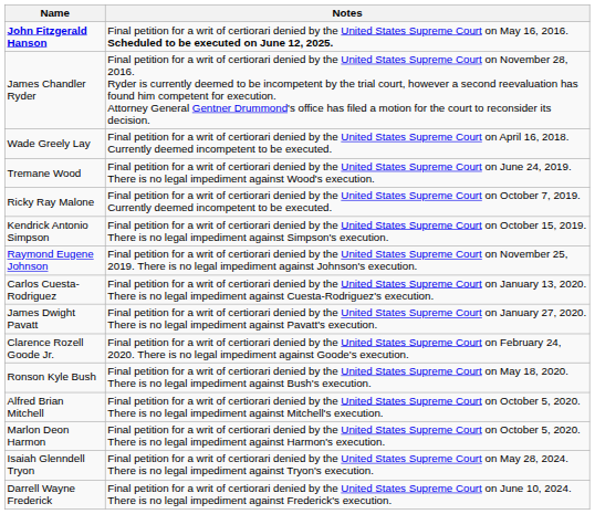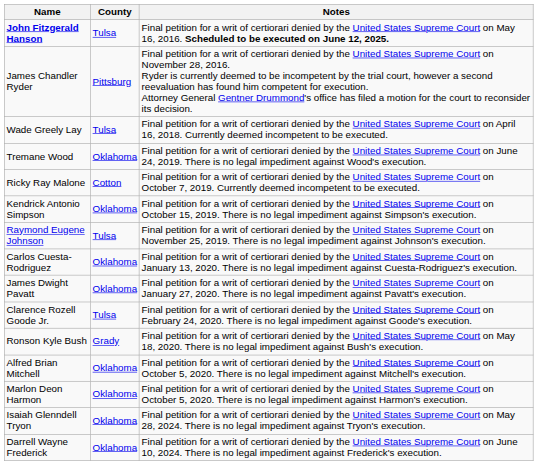 <table class="wikitable sortable">
 <tr>
 <th>Name</th>
+<th>County</th>
 <th>Notes</th>
 </tr>
 <tr>
 <td><strong><a href='#'>John Fitzgerald Hanson</a></strong></td>
+<td><a href='#'>Tulsa</a></td>
 <td>Final petition for a writ of certiorari denied by the <a href='#'>United States Supreme Court</a> on May 16, 2016. <strong>Scheduled to be executed on June 12, 2025.</strong></td>
 </tr>
 <tr>
 <td>James Chandler Ryder</td>
+<td><a href='#'>Pittsburg</a></td>
 <td>Final petition for a writ of certiorari denied by the <a href='#'>United States Supreme Court</a> on November 28, 2016.<br> Ryder is currently deemed to be incompetent by the trial court, however a second reevaluation has found him competent for execution. <br>Attorney General <a href='#'>Gentner Drummond</a>'s office has filed a motion for the court to reconsider its decision.</td>
 </tr>
 <tr>
 <td>Wade Greely Lay</td>
+<td><a href='#'>Tulsa</a></td>
 <td>Final petition for a writ of certiorari denied by the <a href='#'>United States Supreme Court</a> on April 16, 2018. Currently deemed incompetent to be executed.</td>
 </tr>
 <tr>
 <td>Tremane Wood</td>
+<td><a href='#'>Oklahoma</a></td>
 <td>Final petition for a writ of certiorari denied by the <a href='#'>United States Supreme Court</a> on June 24, 2019. There is no legal impediment against Wood's execution.</td>
 </tr>
 <tr>
 <td>Ricky Ray Malone</td>
+<td><a href='#'>Cotton</a></td>
 <td>Final petition for a writ of certiorari denied by the <a href='#'>United States Supreme Court</a> on October 7, 2019. Currently deemed incompetent to be executed.</td>
 </tr>
 <tr>
 <td>Kendrick Antonio Simpson</td>
+<td><a href='#'>Oklahoma</a></td>
 <td>Final petition for a writ of certiorari denied by the <a href='#'>United States Supreme Court</a> on October 15, 2019. There is no legal impediment against Simpson's execution.</td>
 </tr>
 <tr>
 <td><a href='#'>Raymond Eugene Johnson</a></td>
+<td><a href='#'>Tulsa</a></td>
 <td>Final petition for a writ of certiorari denied by the <a href='#'>United States Supreme Court</a> on November 25, 2019. There is no legal impediment against Johnson's execution.</td>
 </tr>
 <tr>
 <td>Carlos Cuesta-Rodriguez</td>
+<td><a href='#'>Oklahoma</a></td>
 <td>Final petition for a writ of certiorari denied by the <a href='#'>United States Supreme Court</a> on January 13, 2020. There is no legal impediment against Cuesta-Rodriguez's execution.</td>
 </tr>
 <tr>
 <td>James Dwight Pavatt</td>
+<td><a href='#'>Oklahoma</a></td>
 <td>Final petition for a writ of certiorari denied by the <a href='#'>United States Supreme Court</a> on January 27, 2020. There is no legal impediment against Pavatt's execution.</td>
 </tr>
 <tr>
 <td>Clarence Rozell Goode Jr.</td>
+<td><a href='#'>Tulsa</a></td>
 <td>Final petition for a writ of certiorari denied by the <a href='#'>United States Supreme Court</a> on February 24, 2020. There is no legal impediment against Goode's execution.</td>
 </tr>
 <tr>
 <td>Ronson Kyle Bush</td>
+<td><a href='#'>Grady</a></td>
 <td>Final petition for a writ of certiorari denied by the <a href='#'>United States Supreme Court</a> on May 18, 2020. There is no legal impediment against Bush's execution.</td>
 </tr>
 <tr>
 <td>Alfred Brian Mitchell</td>
+<td><a href='#'>Oklahoma</a></td>
 <td>Final petition for a writ of certiorari denied by the <a href='#'>United States Supreme Court</a> on October 5, 2020. There is no legal impediment against Mitchell's execution.</td>
 </tr>
 <tr>
 <td>Marlon Deon Harmon</td>
+<td><a href='#'>Oklahoma</a></td>
 <td>Final petition for a writ of certiorari denied by the <a href='#'>United States Supreme Court</a> on October 5, 2020. There is no legal impediment against Harmon's execution.</td>
 </tr>
 <tr>
 <td>Isaiah Glenndell Tryon</td>
+<td><a href='#'>Oklahoma</a></td>
 <td>Final petition for a writ of certiorari denied by the <a href='#'>United States Supreme Court</a> on May 28, 2024. There is no legal impediment against Tryon's execution.</td>
 </tr>
 <tr>
 <td>Darrell Wayne Frederick</td>
+<td><a href='#'>Oklahoma</a></td>
 <td>Final petition for a writ of certiorari denied by the <a href='#'>United States Supreme Court</a> on June 10, 2024. There is no legal impediment against Frederick's execution.</td>
 </tr>
 </table>
